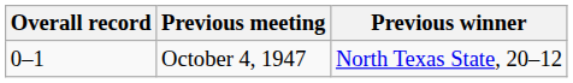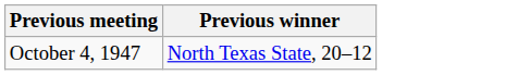 <table class="wikitable">
 <tr>
-<th>Overall record</th>
 <th>Previous meeting</th>
 <th>Previous winner</th>
 </tr>
 <tr>
-<td>0–1</td>
 <td>October 4, 1947</td>
 <td><a href='#'>North Texas State</a>, 20–12</td>
 </tr>
 </table>
